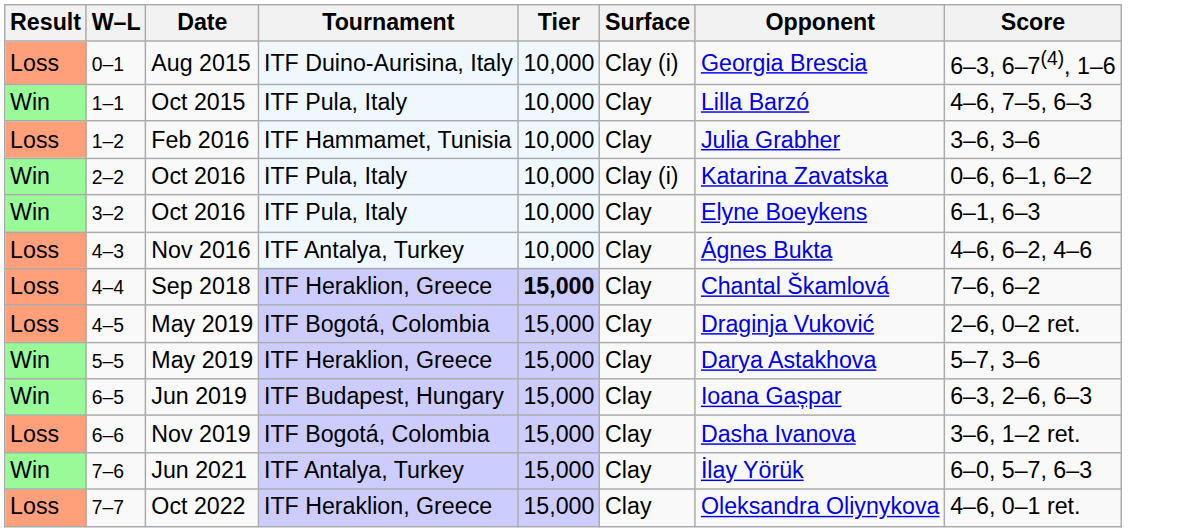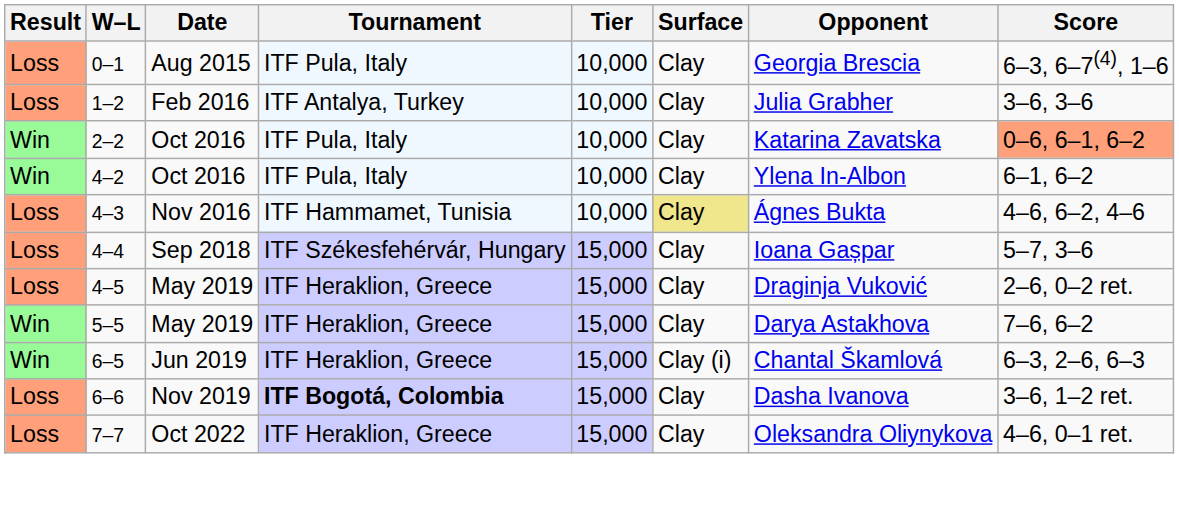 <table class="sortable wikitable">
 <tr>
 <th>Result</th>
 <th class="unsortable">W–L</th>
 <th>Date</th>
 <th>Tournament</th>
 <th>Tier</th>
 <th>Surface</th>
 <th>Opponent</th>
 <th class="unsortable">Score</th>
 </tr>
 <tr>
 <td style="background:#ffa07a;">Loss</td>
 <td><small>0–1</small></td>
 <td>Aug 2015</td>
-<td style="background:#f0f8ff;">ITF Duino-Aurisina, Italy</td>
-<td style="background:#f0f8ff;">10,000</td>
-<td>Clay (i)</td>
-<td> <a href='#'>Georgia Brescia</a></td>
-<td>6–3, 6–7<sup>(4)</sup>, 1–6</td>
-</tr>
-<tr>
-<td style="background:#98fb98;">Win</td>
-<td><small>1–1</small></td>
-<td>Oct 2015</td>
 <td style="background:#f0f8ff;">ITF Pula, Italy</td>
 <td style="background:#f0f8ff;">10,000</td>
 <td>Clay</td>
-<td> <a href='#'>Lilla Barzó</a></td>
-<td>4–6, 7–5, 6–3</td>
+<td> <a href='#'>Georgia Brescia</a></td>
+<td>6–3, 6–7<sup>(4)</sup>, 1–6</td>
 </tr>
 <tr>
 <td style="background:#ffa07a;">Loss</td>
 <td><small>1–2</small></td>
 <td>Feb 2016</td>
-<td style="background:#f0f8ff;">ITF Hammamet, Tunisia</td>
+<td style="background:#f0f8ff;">ITF Antalya, Turkey</td>
 <td style="background:#f0f8ff;">10,000</td>
 <td>Clay</td>
 <td> <a href='#'>Julia Grabher</a></td>
 <td>3–6, 3–6</td>
 </tr>
 <tr>
 <td style="background:#98fb98;">Win</td>
 <td><small>2–2</small></td>
 <td>Oct 2016</td>
 <td style="background:#f0f8ff;">ITF Pula, Italy</td>
 <td style="background:#f0f8ff;">10,000</td>
-<td>Clay (i)</td>
+<td>Clay</td>
 <td> <a href='#'>Katarina Zavatska</a></td>
-<td>0–6, 6–1, 6–2</td>
+<td style="background: lightsalmon;">0–6, 6–1, 6–2</td>
 </tr>
 <tr>
 <td style="background:#98fb98;">Win</td>
-<td><small>3–2</small></td>
+<td><small>4–2</small></td>
 <td>Oct 2016</td>
 <td style="background:#f0f8ff;">ITF Pula, Italy</td>
 <td style="background:#f0f8ff;">10,000</td>
 <td>Clay</td>
-<td> <a href='#'>Elyne Boeykens</a></td>
-<td>6–1, 6–3</td>
+<td> <a href='#'>Ylena In-Albon</a></td>
+<td>6–1, 6–2</td>
 </tr>
 <tr>
 <td style="background:#ffa07a;">Loss</td>
 <td><small>4–3</small></td>
 <td>Nov 2016</td>
-<td style="background:#f0f8ff;">ITF Antalya, Turkey</td>
+<td style="background:#f0f8ff;">ITF Hammamet, Tunisia</td>
 <td style="background:#f0f8ff;">10,000</td>
-<td>Clay</td>
+<td style="background: khaki;">Clay</td>
 <td> <a href='#'>Ágnes Bukta</a></td>
 <td>4–6, 6–2, 4–6</td>
 </tr>
 <tr>
 <td style="background:#ffa07a;">Loss</td>
 <td><small>4–4</small></td>
 <td>Sep 2018</td>
-<td style="background:#ccccff;">ITF Heraklion, Greece</td>
-<td style="background:#ccccff;"><strong>15,000</strong></td>
+<td style="background:#ccccff;">ITF Székesfehérvár, Hungary</td>
+<td style="background:#ccccff;">15,000</td>
 <td>Clay</td>
-<td> <a href='#'>Chantal Škamlová</a></td>
-<td>7–6, 6–2</td>
+<td> <a href='#'>Ioana Gașpar</a></td>
+<td>5–7, 3–6</td>
 </tr>
 <tr>
 <td style="background:#ffa07a;">Loss</td>
 <td><small>4–5</small></td>
 <td>May 2019</td>
-<td style="background:#ccccff;">ITF Bogotá, Colombia</td>
+<td style="background:#ccccff;">ITF Heraklion, Greece</td>
 <td style="background:#ccccff;">15,000</td>
 <td>Clay</td>
 <td> <a href='#'>Draginja Vuković</a></td>
 <td>2–6, 0–2 ret.</td>
 </tr>
 <tr>
 <td style="background:#98fb98;">Win</td>
 <td><small>5–5</small></td>
 <td>May 2019</td>
 <td style="background:#ccccff;">ITF Heraklion, Greece</td>
 <td style="background:#ccccff;">15,000</td>
 <td>Clay</td>
 <td> <a href='#'>Darya Astakhova</a></td>
-<td>5–7, 3–6</td>
+<td>7–6, 6–2</td>
 </tr>
 <tr>
 <td style="background:#98fb98;">Win</td>
 <td><small>6–5</small></td>
 <td>Jun 2019</td>
-<td style="background:#ccccff;">ITF Budapest, Hungary</td>
+<td style="background:#ccccff;">ITF Heraklion, Greece</td>
 <td style="background:#ccccff;">15,000</td>
-<td>Clay</td>
-<td> <a href='#'>Ioana Gașpar</a></td>
+<td>Clay (i)</td>
+<td> <a href='#'>Chantal Škamlová</a></td>
 <td>6–3, 2–6, 6–3</td>
 </tr>
 <tr>
 <td style="background:#ffa07a;">Loss</td>
 <td><small>6–6</small></td>
 <td>Nov 2019</td>
-<td style="background:#ccccff;">ITF Bogotá, Colombia</td>
+<td style="background:#ccccff;"><strong>ITF Bogotá, Colombia</strong></td>
 <td style="background:#ccccff;">15,000</td>
 <td>Clay</td>
 <td> <a href='#'>Dasha Ivanova</a></td>
 <td>3–6, 1–2 ret.</td>
-</tr>
-<tr>
-<td style="background:#98fb98;">Win</td>
-<td><small>7–6</small></td>
-<td>Jun 2021</td>
-<td style="background:#ccccff;">ITF Antalya, Turkey</td>
-<td style="background:#ccccff;">15,000</td>
-<td>Clay</td>
-<td> <a href='#'>İlay Yörük</a></td>
-<td>6–0, 5–7, 6–3</td>
 </tr>
 <tr>
 <td style="background:#ffa07a;">Loss</td>
 <td><small>7–7</small></td>
 <td>Oct 2022</td>
 <td style="background:#ccccff;">ITF Heraklion, Greece</td>
 <td style="background:#ccccff;">15,000</td>
 <td>Clay</td>
 <td> <a href='#'>Oleksandra Oliynykova</a></td>
 <td>4–6, 0–1 ret.</td>
 </tr>
 </table>
